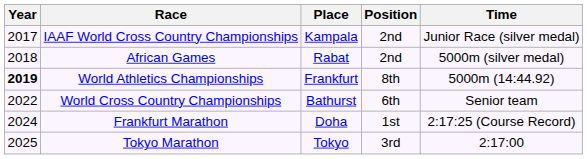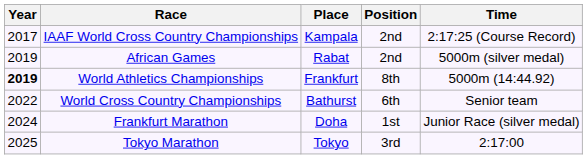 <table class="wikitable" style="text-align:center; background:#faf5ff;">
 <tr>
 <th>Year</th>
 <th>Race</th>
 <th>Place</th>
 <th>Position</th>
 <th>Time</th>
 </tr>
 <tr>
 <td>2017</td>
 <td><a href='#'>IAAF World Cross Country Championships</a></td>
 <td><a href='#'>Kampala</a></td>
 <td>2nd</td>
-<td>Junior Race (silver medal)</td>
+<td>2:17:25 (Course Record)</td>
 </tr>
 <tr>
-<td>2018</td>
+<td>2019</td>
 <td><a href='#'>African Games</a></td>
 <td><a href='#'>Rabat</a></td>
 <td>2nd</td>
 <td>5000m (silver medal)</td>
 </tr>
 <tr>
 <td><strong>2019</strong></td>
 <td><a href='#'>World Athletics Championships</a></td>
 <td><a href='#'>Frankfurt</a></td>
 <td>8th</td>
 <td>5000m (14:44.92)</td>
 </tr>
 <tr>
 <td>2022</td>
 <td><a href='#'>World Cross Country Championships</a></td>
 <td><a href='#'>Bathurst</a></td>
 <td>6th</td>
 <td>Senior team</td>
 </tr>
 <tr>
 <td>2024</td>
 <td><a href='#'>Frankfurt Marathon</a></td>
 <td><a href='#'>Doha</a></td>
 <td>1st</td>
-<td>2:17:25 (Course Record)</td>
+<td>Junior Race (silver medal)</td>
 </tr>
 <tr>
 <td>2025</td>
 <td><a href='#'>Tokyo Marathon</a></td>
 <td><a href='#'>Tokyo</a></td>
 <td>3rd</td>
 <td>2:17:00</td>
 </tr>
 </table>
